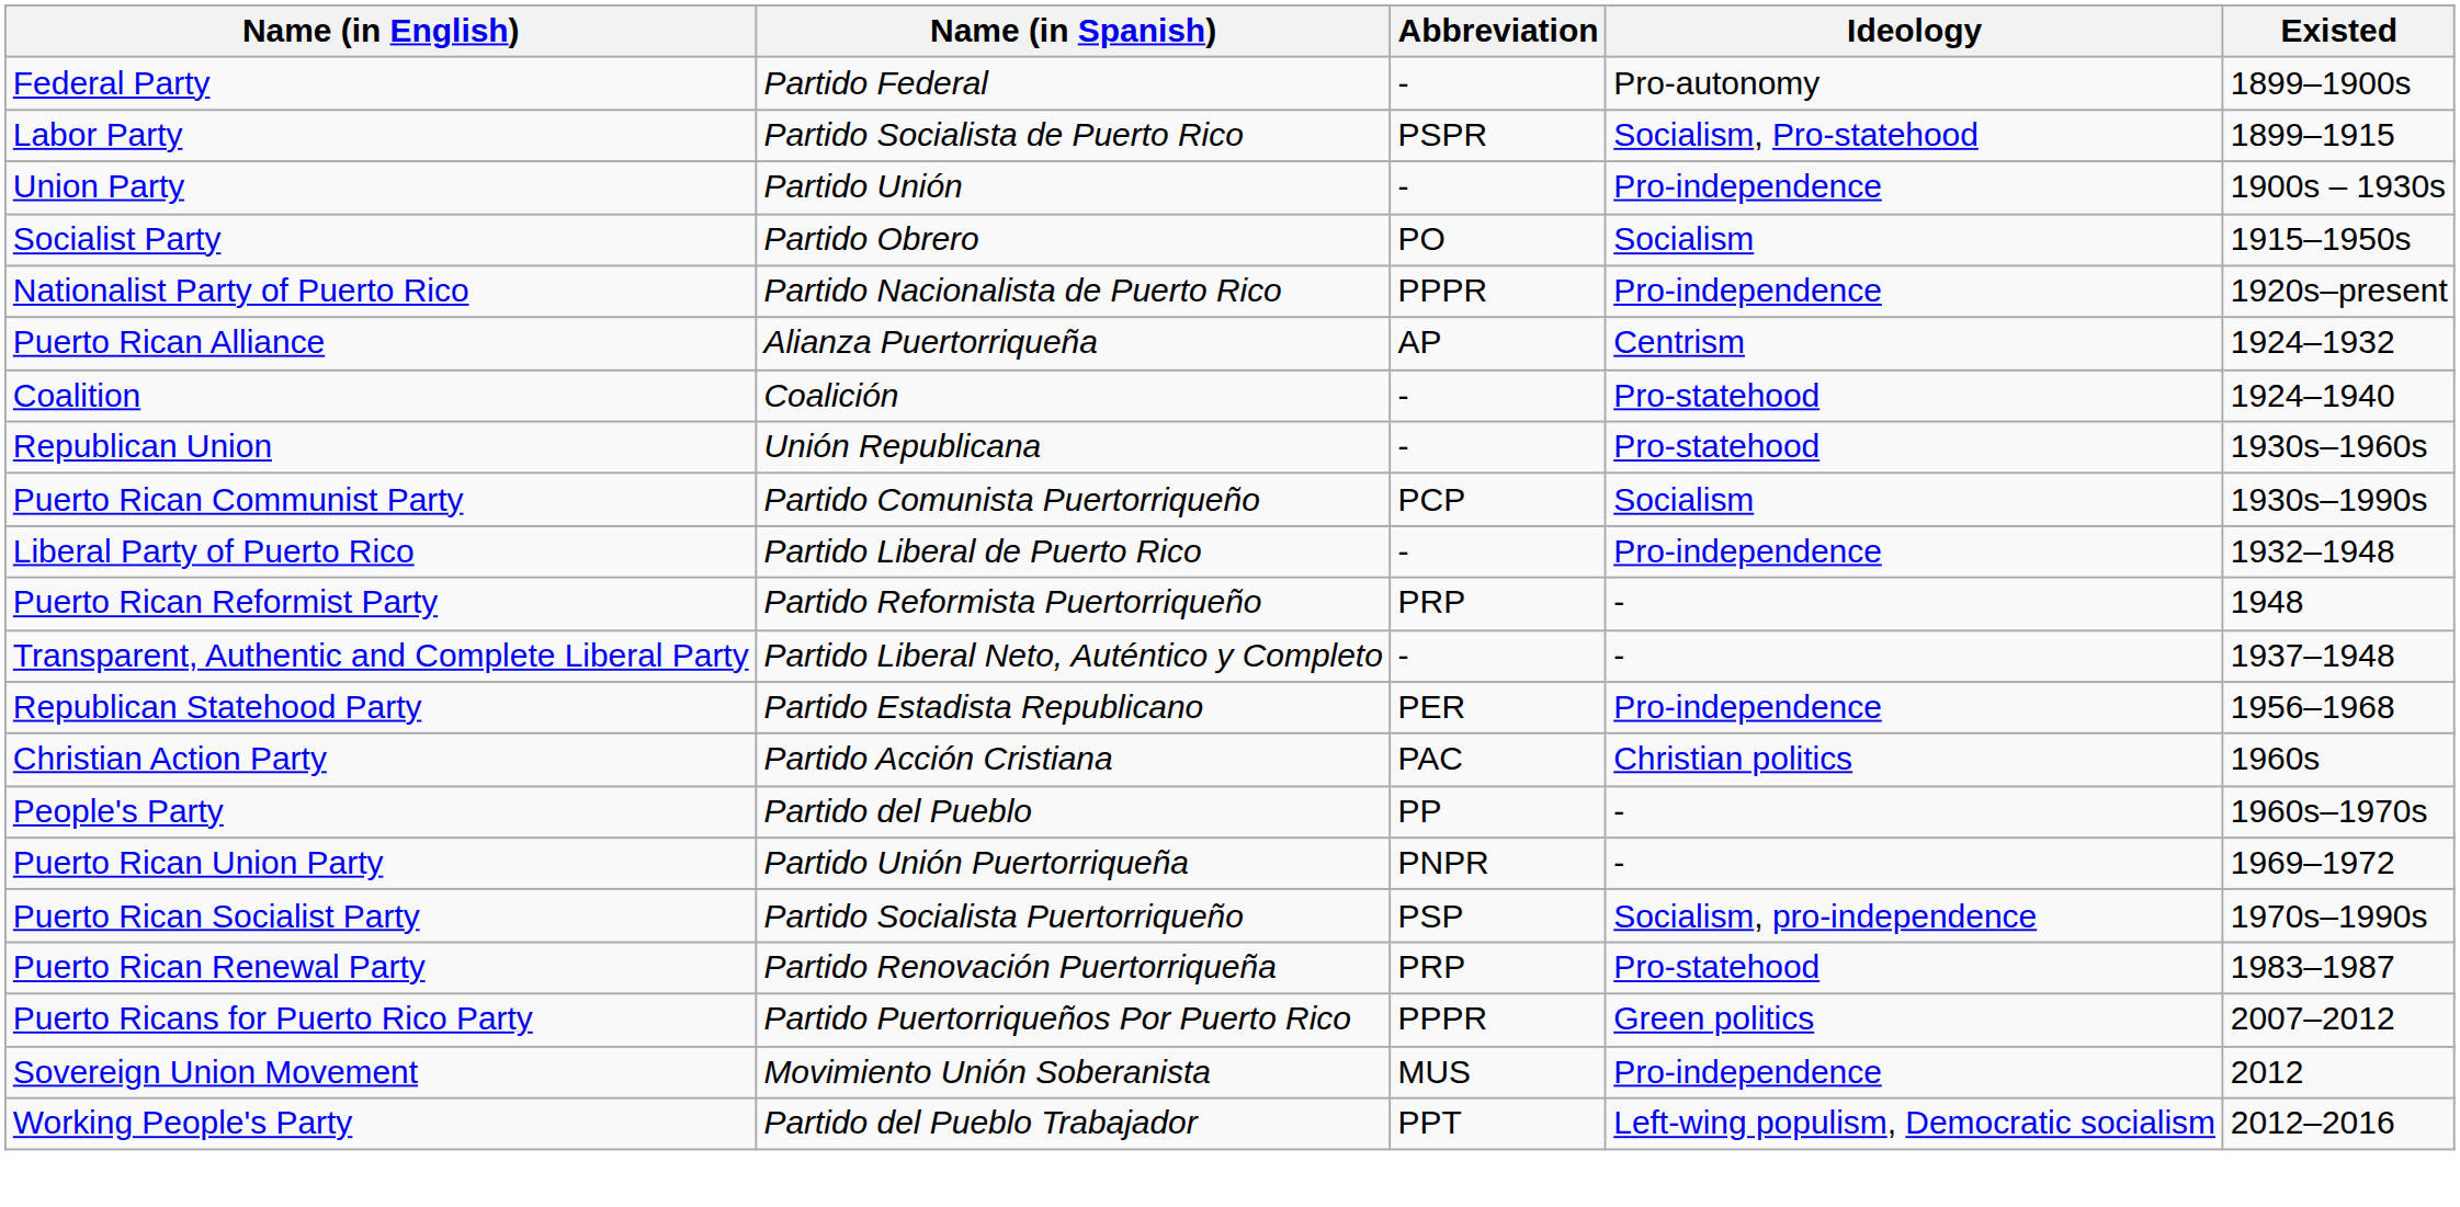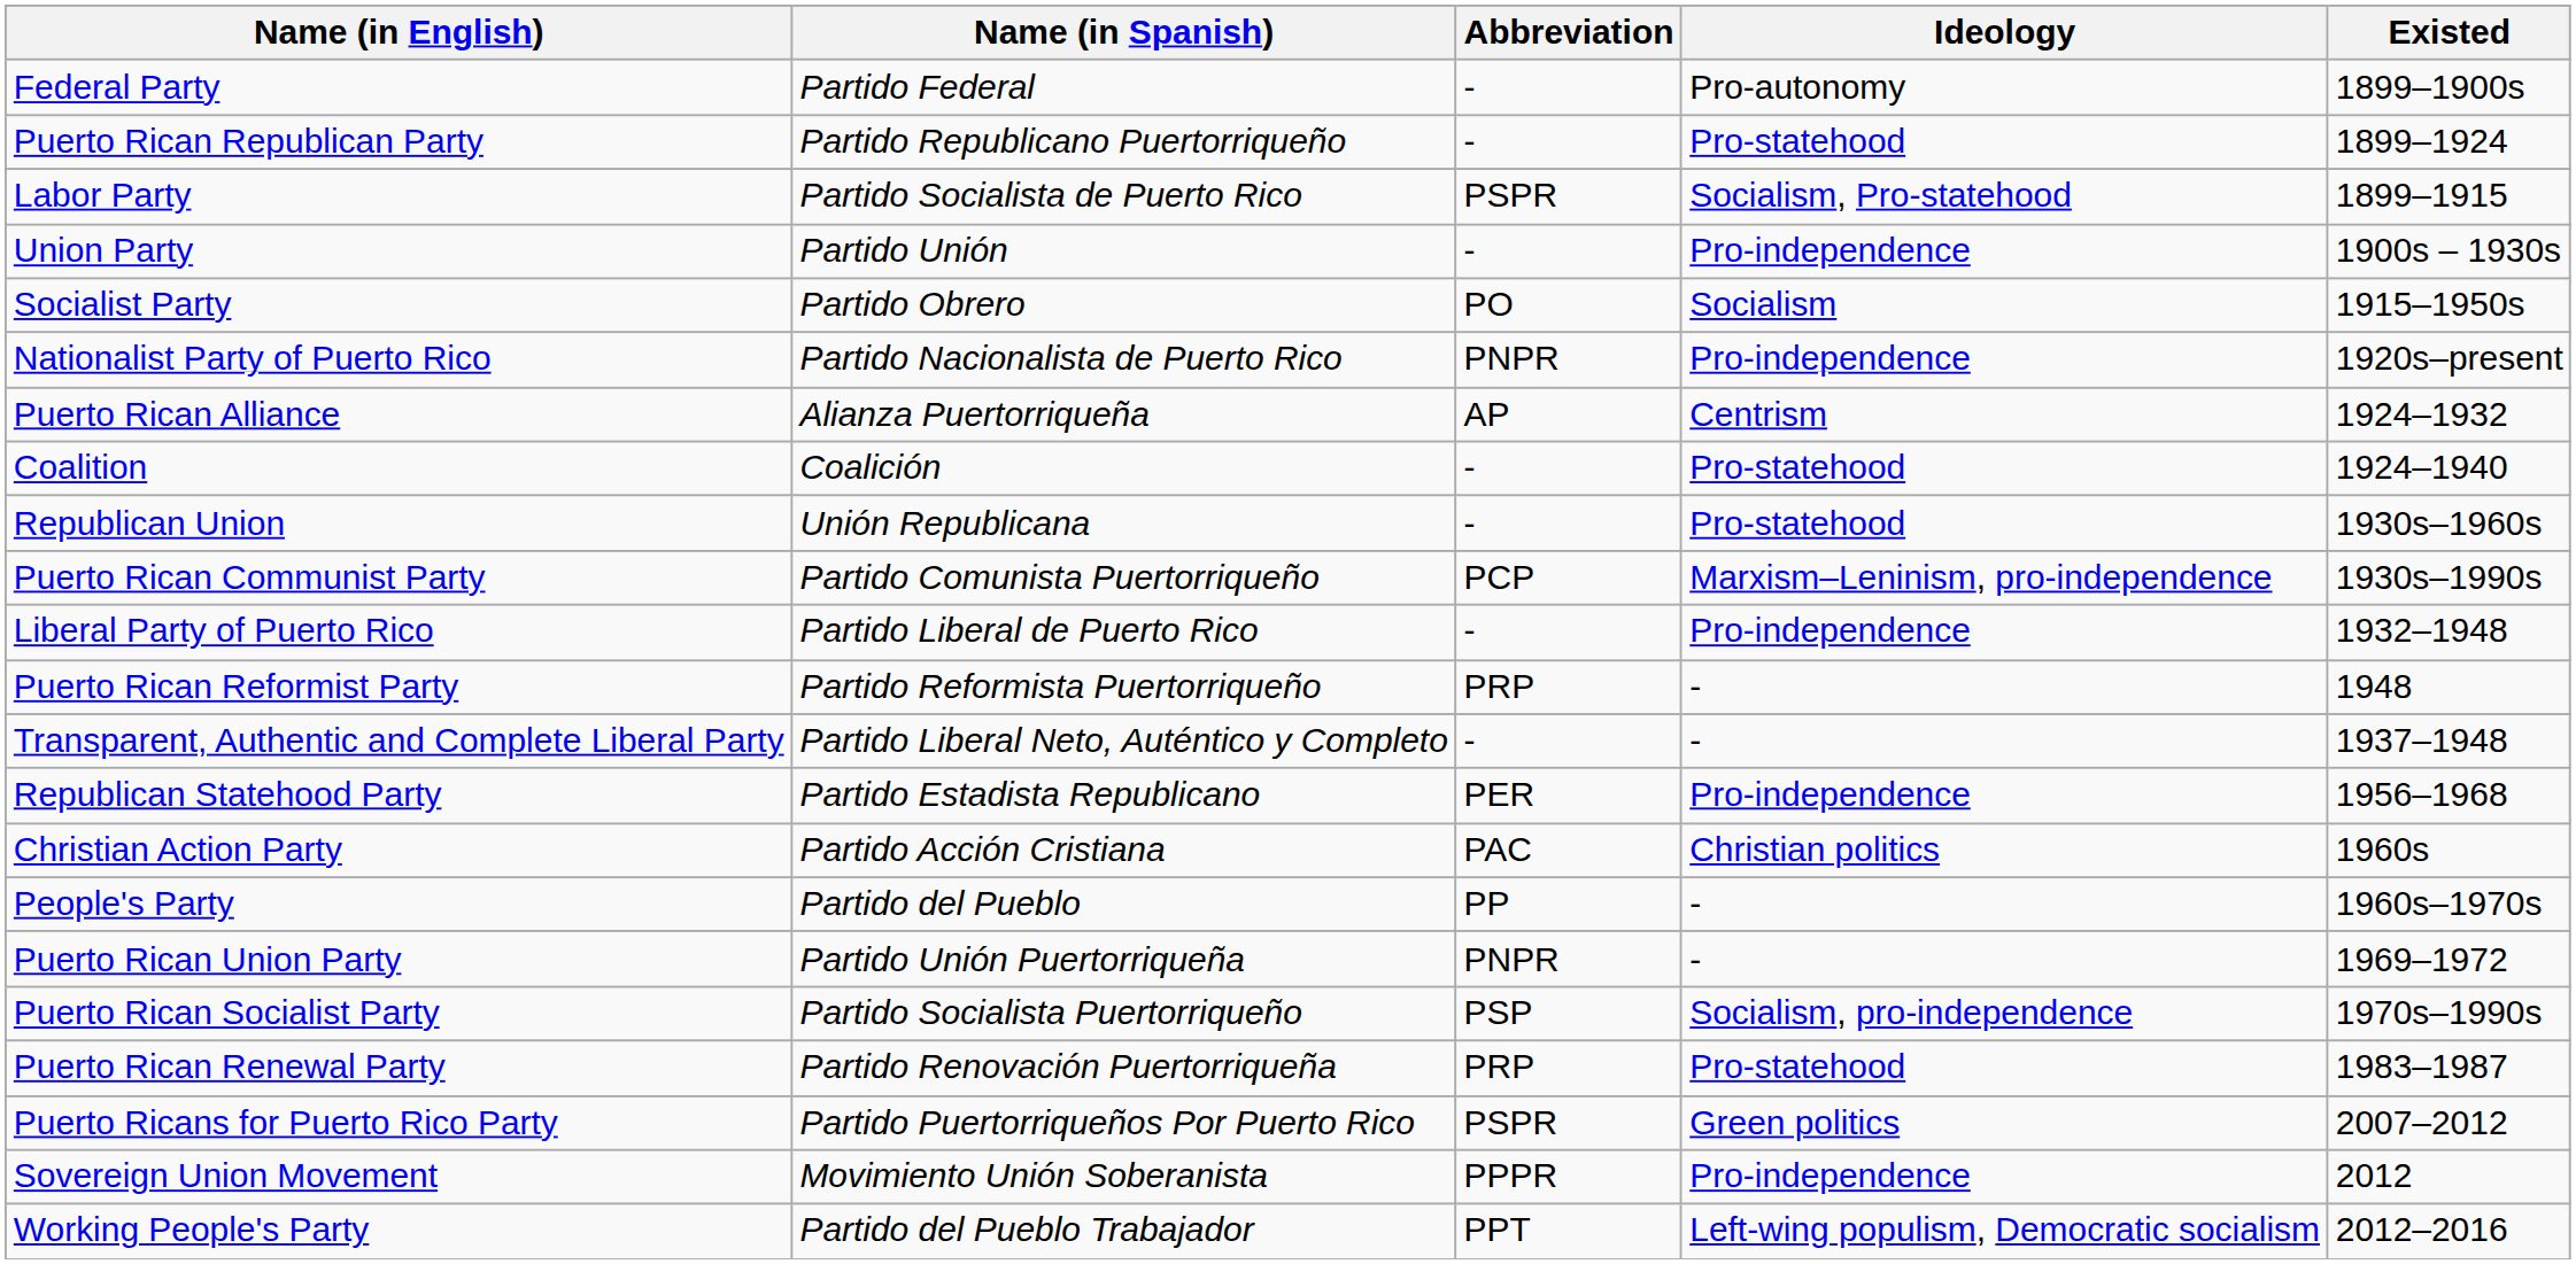 <table class="wikitable">
 <tr>
 <th>Name (in <a href='#'>English</a>)</th>
 <th>Name (in <a href='#'>Spanish</a>)</th>
 <th>Abbreviation</th>
 <th>Ideology</th>
 <th>Existed</th>
 </tr>
 <tr>
 <td><a href='#'>Federal Party</a></td>
 <td><em>Partido Federal</em></td>
 <td>-</td>
 <td>Pro-autonomy</td>
 <td>1899–1900s</td>
+</tr>
+<tr>
+<td><a href='#'>Puerto Rican Republican Party</a></td>
+<td><em>Partido Republicano Puertorriqueño</em></td>
+<td>-</td>
+<td><a href='#'>Pro-statehood</a></td>
+<td>1899–1924</td>
 </tr>
 <tr>
 <td><a href='#'>Labor Party</a></td>
 <td><em>Partido Socialista de Puerto Rico</em></td>
 <td>PSPR</td>
 <td><a href='#'>Socialism</a>, <a href='#'>Pro-statehood</a></td>
 <td>1899–1915</td>
 </tr>
 <tr>
 <td><a href='#'>Union Party</a></td>
 <td><em>Partido Unión</em></td>
 <td>-</td>
 <td><a href='#'>Pro-independence</a></td>
 <td>1900s – 1930s</td>
 </tr>
 <tr>
 <td><a href='#'>Socialist Party</a></td>
 <td><em>Partido Obrero</em></td>
 <td>PO</td>
 <td><a href='#'>Socialism</a></td>
 <td>1915–1950s</td>
 </tr>
 <tr>
 <td><a href='#'>Nationalist Party of Puerto Rico</a></td>
 <td><em>Partido Nacionalista de Puerto Rico</em></td>
-<td>PPPR</td>
+<td>PNPR</td>
 <td><a href='#'>Pro-independence</a></td>
 <td>1920s–present</td>
 </tr>
 <tr>
 <td><a href='#'>Puerto Rican Alliance</a></td>
 <td><em>Alianza Puertorriqueña</em></td>
 <td>AP</td>
 <td><a href='#'>Centrism</a></td>
 <td>1924–1932</td>
 </tr>
 <tr>
 <td><a href='#'>Coalition</a></td>
 <td><em>Coalición</em></td>
 <td>-</td>
 <td><a href='#'>Pro-statehood</a></td>
 <td>1924–1940</td>
 </tr>
 <tr>
 <td><a href='#'>Republican Union</a></td>
 <td><em>Unión Republicana</em></td>
 <td>-</td>
 <td><a href='#'>Pro-statehood</a></td>
 <td>1930s–1960s</td>
 </tr>
 <tr>
 <td><a href='#'>Puerto Rican Communist Party</a></td>
 <td><em>Partido Comunista Puertorriqueño</em></td>
 <td>PCP</td>
-<td><a href='#'>Socialism</a></td>
+<td><a href='#'>Marxism–Leninism</a>, <a href='#'>pro-independence</a></td>
 <td>1930s–1990s</td>
 </tr>
 <tr>
 <td><a href='#'>Liberal Party of Puerto Rico</a></td>
 <td><em>Partido Liberal de Puerto Rico</em></td>
 <td>-</td>
 <td><a href='#'>Pro-independence</a></td>
 <td>1932–1948</td>
 </tr>
 <tr>
 <td><a href='#'>Puerto Rican Reformist Party</a></td>
 <td><em>Partido Reformista Puertorriqueño</em></td>
 <td>PRP</td>
 <td>-</td>
 <td>1948</td>
 </tr>
 <tr>
 <td><a href='#'>Transparent, Authentic and Complete Liberal Party</a></td>
 <td><em>Partido Liberal Neto, Auténtico y Completo</em></td>
 <td>-</td>
 <td>-</td>
 <td>1937–1948</td>
 </tr>
 <tr>
 <td><a href='#'>Republican Statehood Party</a></td>
 <td><em>Partido Estadista Republicano</em></td>
 <td>PER</td>
 <td><a href='#'>Pro-independence</a></td>
 <td>1956–1968</td>
 </tr>
 <tr>
 <td><a href='#'>Christian Action Party</a></td>
 <td><em>Partido Acción Cristiana</em></td>
 <td>PAC</td>
 <td><a href='#'>Christian politics</a></td>
 <td>1960s</td>
 </tr>
 <tr>
 <td><a href='#'>People's Party</a></td>
 <td><em> Partido del Pueblo</em></td>
 <td>PP</td>
 <td>-</td>
 <td>1960s–1970s</td>
 </tr>
 <tr>
 <td><a href='#'>Puerto Rican Union Party</a></td>
 <td><em>Partido Unión Puertorriqueña</em></td>
 <td>PNPR</td>
 <td>-</td>
 <td>1969–1972</td>
 </tr>
 <tr>
 <td><a href='#'>Puerto Rican Socialist Party</a></td>
 <td><em>Partido Socialista Puertorriqueño</em></td>
 <td>PSP</td>
 <td><a href='#'>Socialism</a>, <a href='#'>pro-independence</a></td>
 <td>1970s–1990s</td>
 </tr>
 <tr>
 <td><a href='#'>Puerto Rican Renewal Party</a></td>
 <td><em>Partido Renovación Puertorriqueña</em></td>
 <td>PRP</td>
 <td><a href='#'>Pro-statehood</a></td>
 <td>1983–1987</td>
 </tr>
 <tr>
 <td><a href='#'>Puerto Ricans for Puerto Rico Party</a></td>
 <td><em>Partido Puertorriqueños Por Puerto Rico</em></td>
-<td>PPPR</td>
+<td>PSPR</td>
 <td><a href='#'>Green politics</a></td>
 <td>2007–2012</td>
 </tr>
 <tr>
 <td><a href='#'>Sovereign Union Movement</a></td>
 <td><em>Movimiento Unión Soberanista</em></td>
-<td>MUS</td>
+<td>PPPR</td>
 <td><a href='#'>Pro-independence</a></td>
 <td>2012</td>
 </tr>
 <tr>
 <td><a href='#'>Working People's Party</a></td>
 <td><em>Partido del Pueblo Trabajador</em></td>
 <td>PPT</td>
 <td><a href='#'>Left-wing populism</a>, <a href='#'>Democratic socialism</a></td>
 <td>2012–2016</td>
 </tr>
 </table>
